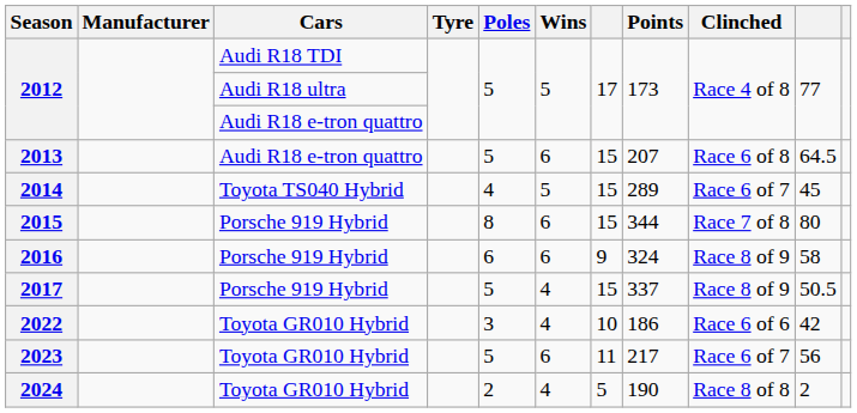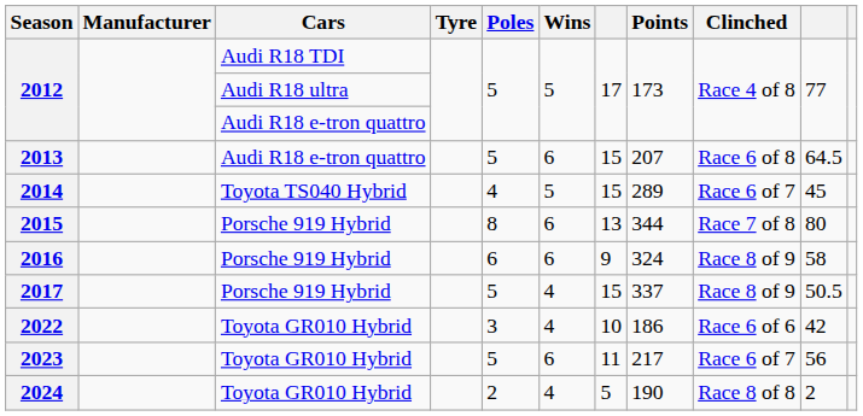 <table class="wikitable sortable plainrowheaders";>
 <tr>
 <th scope=col>Season</th>
 <th scope=col>Manufacturer</th>
 <th scope=col>Cars</th>
 <th scope=col>Tyre</th>
 <th scope=col><a href='#'>Poles</a></th>
 <th scope=col>Wins</th>
 <th scope=col></th>
 <th scope=col>Points</th>
 <th scope=col>Clinched</th>
 <th scope=col></th>
 <th scope=col class=unsortable></th>
 </tr>
 <tr>
 <th scope=row style="text-align: center;" rowspan=3><a href='#'>2012</a></th>
 <td rowspan=3></td>
 <td><a href='#'>Audi R18 TDI</a></td>
 <td rowspan=3></td>
 <td rowspan=3>5</td>
 <td rowspan=3>5</td>
 <td rowspan=3>17</td>
 <td rowspan=3>173</td>
 <td rowspan=3><a href='#'>Race 4</a> of 8</td>
 <td rowspan=3>77</td>
 <td rowspan=3 style="text-align:center;"></td>
 </tr>
 <tr>
 <td><a href='#'>Audi R18 ultra</a></td>
 </tr>
 <tr>
 <td><a href='#'>Audi R18 e-tron quattro</a></td>
 </tr>
 <tr>
 <th scope=row style="text-align: center;"><a href='#'>2013</a></th>
 <td align=left></td>
 <td align=left><a href='#'>Audi R18 e-tron quattro</a></td>
 <td></td>
 <td>5</td>
 <td>6</td>
 <td>15</td>
 <td>207</td>
 <td><a href='#'>Race 6</a> of 8</td>
 <td>64.5</td>
 <td style="text-align:center;"></td>
 </tr>
 <tr>
 <th scope=row style="text-align: center;"><a href='#'>2014</a></th>
 <td align=left></td>
 <td align=left><a href='#'>Toyota TS040 Hybrid</a></td>
 <td></td>
 <td>4</td>
 <td>5</td>
 <td>15</td>
 <td>289</td>
 <td><a href='#'>Race 6</a> of 7</td>
 <td>45</td>
 <td style="text-align:center;"></td>
 </tr>
 <tr>
 <th scope=row style="text-align: center;"><a href='#'>2015</a></th>
 <td align=left></td>
 <td align=left><a href='#'>Porsche 919 Hybrid</a></td>
 <td></td>
 <td>8</td>
 <td>6</td>
-<td>15</td>
+<td>13</td>
 <td>344</td>
 <td><a href='#'>Race 7</a> of 8</td>
 <td>80</td>
 <td style="text-align:center;"></td>
 </tr>
 <tr>
 <th scope=row style="text-align: center;"><a href='#'>2016</a></th>
 <td align=left></td>
 <td align=left><a href='#'>Porsche 919 Hybrid</a></td>
 <td></td>
 <td>6</td>
 <td>6</td>
 <td>9</td>
 <td>324</td>
 <td><a href='#'>Race 8</a> of 9</td>
 <td>58</td>
 <td style="text-align:center;"></td>
 </tr>
 <tr>
 <th scope=row style="text-align: center;"><a href='#'>2017</a></th>
 <td align=left></td>
 <td align=left><a href='#'>Porsche 919 Hybrid</a></td>
 <td></td>
 <td>5</td>
 <td>4</td>
 <td>15</td>
 <td>337</td>
 <td><a href='#'>Race 8</a> of 9</td>
 <td>50.5</td>
 <td style="text-align:center;"></td>
 </tr>
 <tr>
 <th scope=row style="text-align: center;"><a href='#'>2022</a></th>
 <td align=left></td>
 <td align=left><a href='#'>Toyota GR010 Hybrid</a></td>
 <td></td>
 <td>3</td>
 <td>4</td>
 <td>10</td>
 <td>186</td>
 <td><a href='#'>Race 6</a> of 6</td>
 <td>42</td>
 <td style="text-align:center;"></td>
 </tr>
 <tr>
 <th scope=row style="text-align: center;"><a href='#'>2023</a></th>
 <td align=left></td>
 <td align=left><a href='#'>Toyota GR010 Hybrid</a></td>
 <td></td>
 <td>5</td>
 <td>6</td>
 <td>11</td>
 <td>217</td>
 <td><a href='#'>Race 6</a> of 7</td>
 <td>56</td>
 <td style="text-align:center;"></td>
 </tr>
 <tr>
 <th scope=row style="text-align: center;"><a href='#'>2024</a></th>
 <td align=left></td>
 <td align=left><a href='#'>Toyota GR010 Hybrid</a></td>
 <td></td>
 <td>2</td>
 <td>4</td>
 <td>5</td>
 <td>190</td>
 <td><a href='#'>Race 8</a> of 8</td>
 <td>2</td>
 <td style="text-align:center;"></td>
 </tr>
 </table>
